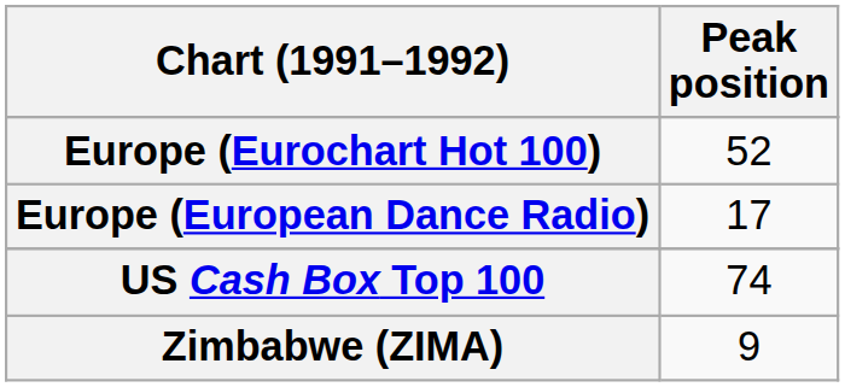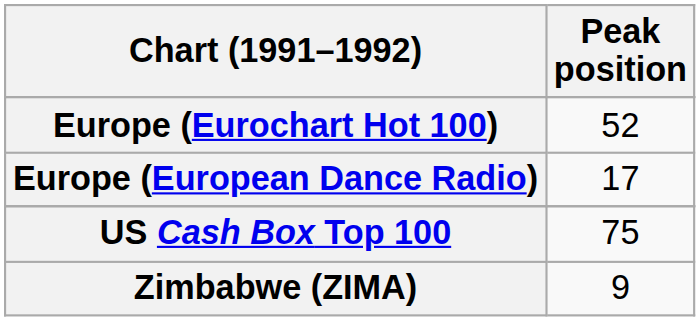 <table class="wikitable sortable plainrowheaders" style="text-align:center">
 <tr>
 <th>Chart (1991–1992)</th>
 <th>Peak<br>position</th>
 </tr>
 <tr>
 </tr>
 <tr>
 </tr>
 <tr>
 </tr>
 <tr>
 <th scope="row">Europe (<a href='#'>Eurochart Hot 100</a>)</th>
 <td>52</td>
 </tr>
 <tr>
 <th scope="row">Europe (<a href='#'>European Dance Radio</a>)</th>
 <td>17</td>
 </tr>
 <tr>
 </tr>
 <tr>
 </tr>
 <tr>
 </tr>
 <tr>
 </tr>
 <tr>
 </tr>
 <tr>
 </tr>
 <tr>
 </tr>
 <tr>
 </tr>
 <tr>
 <th scope="row">US <a href='#'><em>Cash Box</em> Top 100</a></th>
-<td>74</td>
+<td>75</td>
 </tr>
 <tr>
 <th scope="row">Zimbabwe (ZIMA)</th>
 <td>9</td>
 </tr>
 </table>
